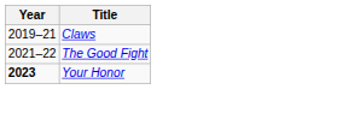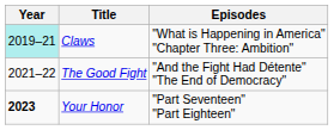 <table class="wikitable sortable">
 <tr>
 <th>Year</th>
 <th>Title</th>
+<th class="unsortable">Episodes</th>
 </tr>
 <tr>
-<td>2019–21</td>
+<td style="background: paleturquoise;">2019–21</td>
 <td><em><a href='#'>Claws</a></em></td>
+<td>"What is Happening in America" <br> "Chapter Three: Ambition"</td>
 </tr>
 <tr>
 <td>2021–22</td>
 <td><em><a href='#'>The Good Fight</a></em></td>
+<td>"And the Fight Had Détente" <br> "The End of Democracy"</td>
 </tr>
 <tr>
 <td><strong>2023</strong></td>
 <td><em><a href='#'>Your Honor</a></em></td>
+<td>"Part Seventeen" <br> "Part Eighteen"</td>
 </tr>
 </table>
